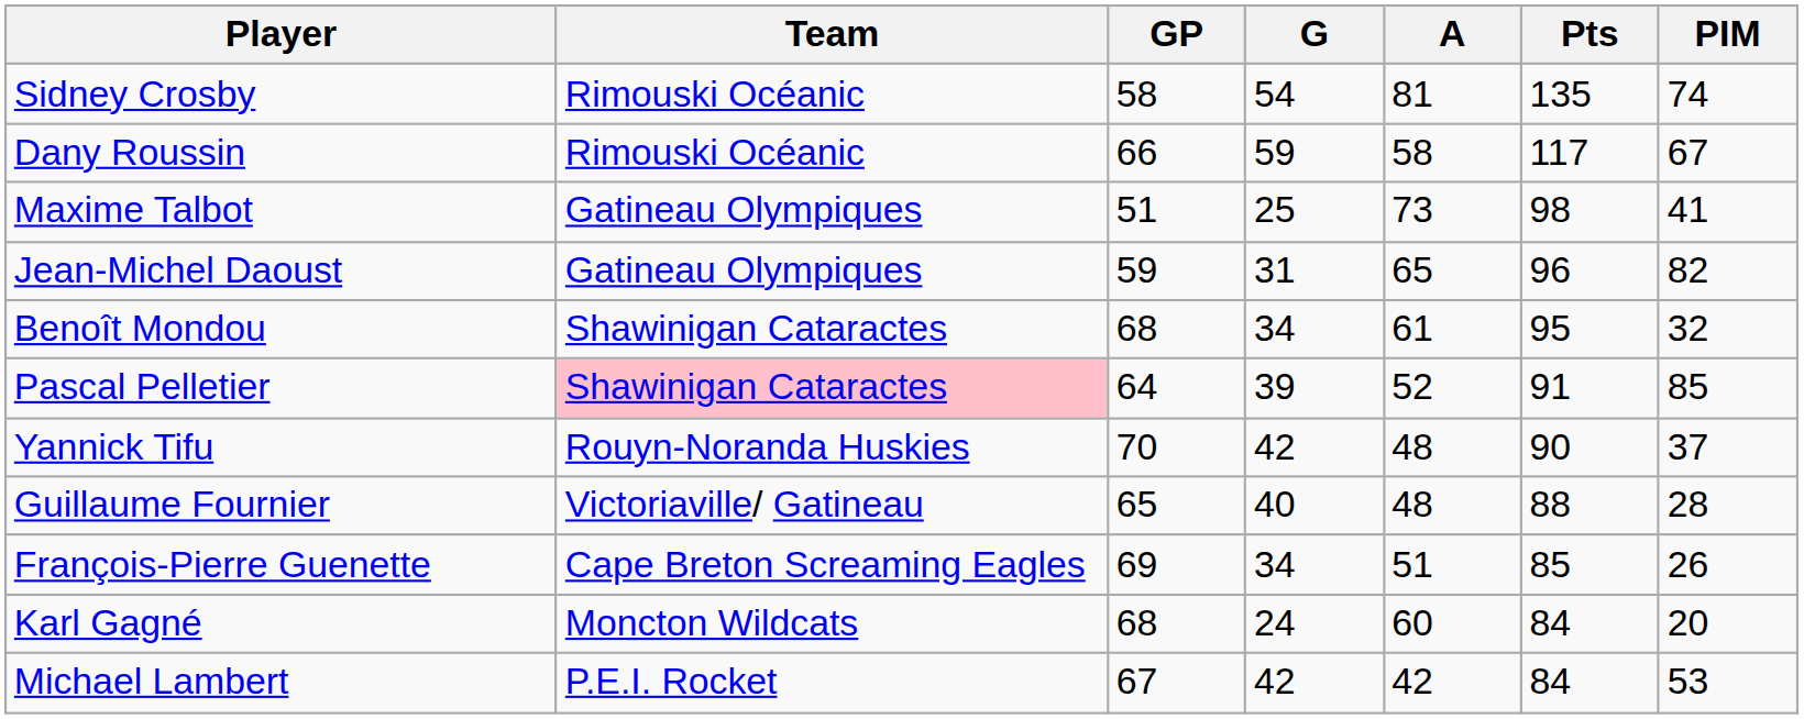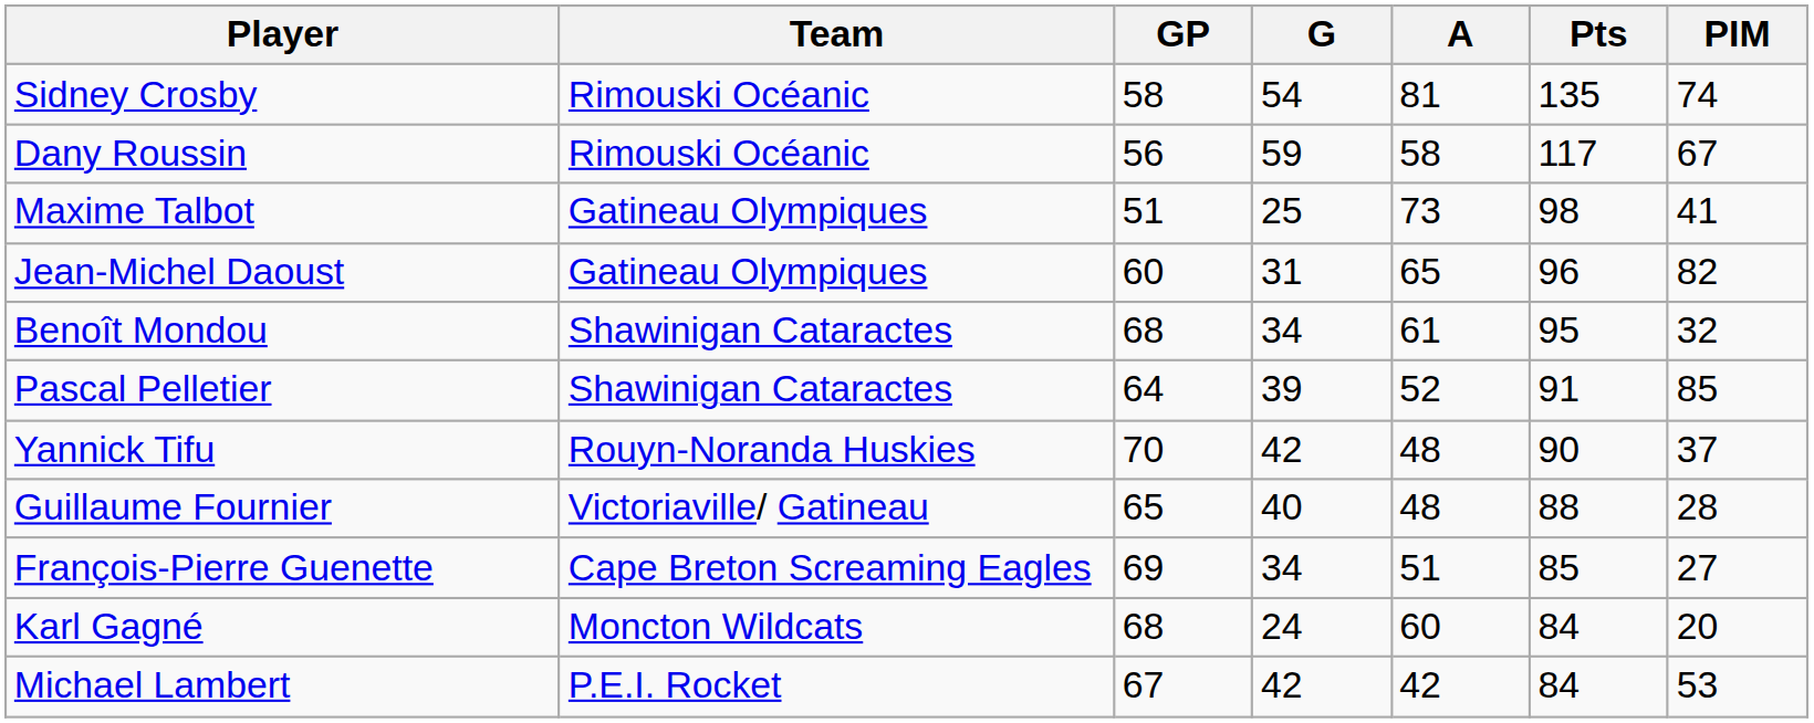 <table class="wikitable">
 <tr>
 <th bgcolor="#DDDDFF" width="30%">Player</th>
 <th bgcolor="#DDDDFF" width="30%">Team</th>
 <th bgcolor="#DDDDFF" width="7.5%">GP</th>
 <th bgcolor="#DDDDFF" width="7.5%">G</th>
 <th bgcolor="#DDDDFF" width="7.5%">A</th>
 <th bgcolor="#DDDDFF" width="7.5%">Pts</th>
 <th bgcolor="#DDDDFF" width="7.5%">PIM</th>
 </tr>
 <tr>
 <td><a href='#'>Sidney Crosby</a></td>
 <td><a href='#'>Rimouski Océanic</a></td>
 <td>58</td>
 <td>54</td>
 <td>81</td>
 <td>135</td>
 <td>74</td>
 </tr>
 <tr>
 <td><a href='#'>Dany Roussin</a></td>
 <td><a href='#'>Rimouski Océanic</a></td>
-<td>66</td>
+<td>56</td>
 <td>59</td>
 <td>58</td>
 <td>117</td>
 <td>67</td>
 </tr>
 <tr>
 <td><a href='#'>Maxime Talbot</a></td>
 <td><a href='#'>Gatineau Olympiques</a></td>
 <td>51</td>
 <td>25</td>
 <td>73</td>
 <td>98</td>
 <td>41</td>
 </tr>
 <tr>
 <td><a href='#'>Jean-Michel Daoust</a></td>
 <td><a href='#'>Gatineau Olympiques</a></td>
-<td>59</td>
+<td>60</td>
 <td>31</td>
 <td>65</td>
 <td>96</td>
 <td>82</td>
 </tr>
 <tr>
 <td><a href='#'>Benoît Mondou</a></td>
 <td><a href='#'>Shawinigan Cataractes</a></td>
 <td>68</td>
 <td>34</td>
 <td>61</td>
 <td>95</td>
 <td>32</td>
 </tr>
 <tr>
 <td><a href='#'>Pascal Pelletier</a></td>
-<td style="background: pink;"><a href='#'>Shawinigan Cataractes</a></td>
+<td><a href='#'>Shawinigan Cataractes</a></td>
 <td>64</td>
 <td>39</td>
 <td>52</td>
 <td>91</td>
 <td>85</td>
 </tr>
 <tr>
 <td><a href='#'>Yannick Tifu</a></td>
 <td><a href='#'>Rouyn-Noranda Huskies</a></td>
 <td>70</td>
 <td>42</td>
 <td>48</td>
 <td>90</td>
 <td>37</td>
 </tr>
 <tr>
 <td><a href='#'> Guillaume Fournier</a></td>
 <td><a href='#'>Victoriaville</a>/ <a href='#'>Gatineau</a></td>
 <td>65</td>
 <td>40</td>
 <td>48</td>
 <td>88</td>
 <td>28</td>
 </tr>
 <tr>
 <td><a href='#'>François-Pierre Guenette</a></td>
 <td><a href='#'>Cape Breton Screaming Eagles</a></td>
 <td>69</td>
 <td>34</td>
 <td>51</td>
 <td>85</td>
-<td>26</td>
+<td>27</td>
 </tr>
 <tr>
 <td><a href='#'>Karl Gagné</a></td>
 <td><a href='#'>Moncton Wildcats</a></td>
 <td>68</td>
 <td>24</td>
 <td>60</td>
 <td>84</td>
 <td>20</td>
 </tr>
 <tr>
 <td><a href='#'>Michael Lambert</a></td>
 <td><a href='#'>P.E.I. Rocket</a></td>
 <td>67</td>
 <td>42</td>
 <td>42</td>
 <td>84</td>
 <td>53</td>
 </tr>
 </table>
